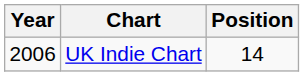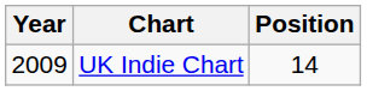 <table class="wikitable">
 <tr>
 <th>Year</th>
 <th>Chart</th>
 <th>Position</th>
 </tr>
 <tr>
-<td>2006</td>
+<td>2009</td>
 <td><a href='#'>UK Indie Chart</a></td>
 <td align="center">14</td>
 </tr>
 </table>
